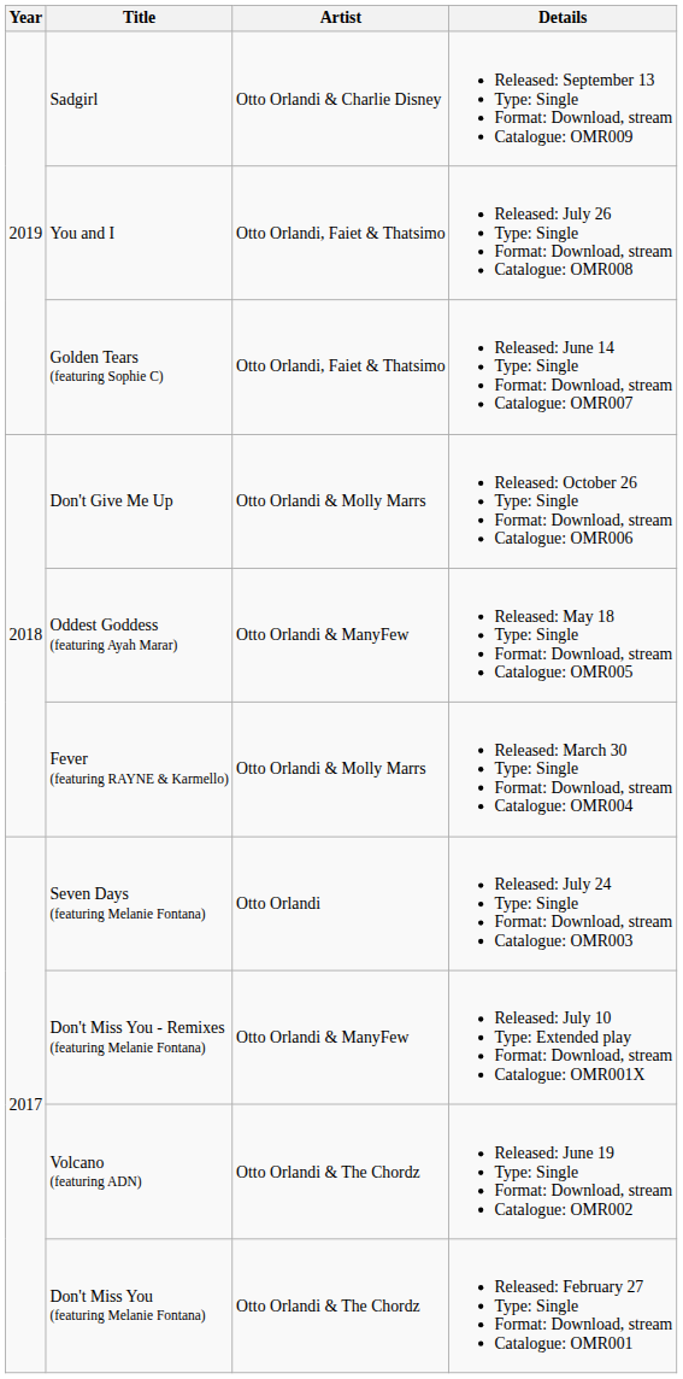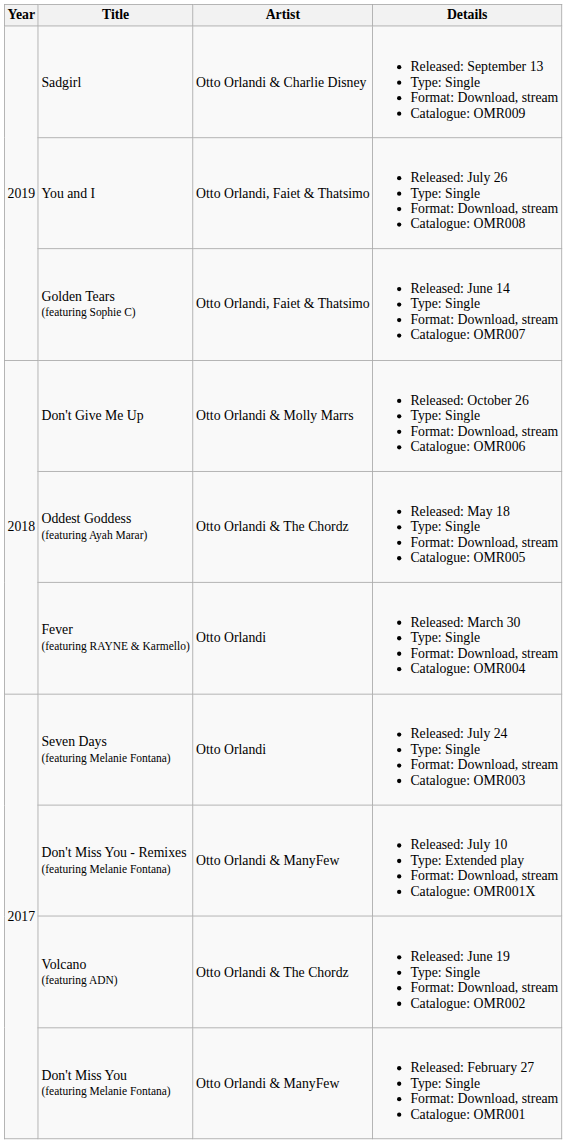 <table class="wikitable">
 <tr>
 <th>Year</th>
 <th>Title</th>
 <th>Artist</th>
 <th>Details</th>
 </tr>
 <tr>
 <td rowspan="3">2019</td>
 <td>Sadgirl</td>
 <td>Otto Orlandi & Charlie Disney</td>
 <td><br><ul><li>Released: September 13</li><li>Type: Single</li><li>Format: Download, stream</li><li>Catalogue: OMR009</li></ul></td>
 </tr>
 <tr>
 <td>You and I</td>
 <td>Otto Orlandi, Faiet & Thatsimo</td>
 <td><br><ul><li>Released: July 26</li><li>Type: Single</li><li>Format: Download, stream</li><li>Catalogue: OMR008</li></ul></td>
 </tr>
 <tr>
 <td>Golden Tears<br><small>(featuring Sophie C)</small></td>
 <td>Otto Orlandi, Faiet & Thatsimo</td>
 <td><br><ul><li>Released: June 14</li><li>Type: Single</li><li>Format: Download, stream</li><li>Catalogue: OMR007</li></ul></td>
 </tr>
 <tr>
 <td rowspan="3">2018</td>
 <td>Don't Give Me Up</td>
 <td>Otto Orlandi & Molly Marrs</td>
 <td><br><ul><li>Released: October 26</li><li>Type: Single</li><li>Format: Download, stream</li><li>Catalogue: OMR006</li></ul></td>
 </tr>
 <tr>
 <td>Oddest Goddess<br><small>(featuring Ayah Marar)</small></td>
-<td>Otto Orlandi & ManyFew</td>
+<td>Otto Orlandi & The Chordz</td>
 <td><br><ul><li>Released: May 18</li><li>Type: Single</li><li>Format: Download, stream</li><li>Catalogue: OMR005</li></ul></td>
 </tr>
 <tr>
 <td>Fever<br><small>(featuring RAYNE & Karmello)</small></td>
-<td>Otto Orlandi & Molly Marrs</td>
+<td>Otto Orlandi</td>
 <td><br><ul><li>Released: March 30</li><li>Type: Single</li><li>Format: Download, stream</li><li>Catalogue: OMR004</li></ul></td>
 </tr>
 <tr>
 <td rowspan="4">2017</td>
 <td>Seven Days<br><small>(featuring Melanie Fontana)</small></td>
 <td>Otto Orlandi</td>
 <td><br><ul><li>Released: July 24</li><li>Type: Single</li><li>Format: Download, stream</li><li>Catalogue: OMR003</li></ul></td>
 </tr>
 <tr>
 <td>Don't Miss You - Remixes<br><small>(featuring Melanie Fontana)</small></td>
 <td>Otto Orlandi & ManyFew</td>
 <td><br><ul><li>Released: July 10</li><li>Type: Extended play</li><li>Format: Download, stream</li><li>Catalogue: OMR001X</li></ul></td>
 </tr>
 <tr>
 <td>Volcano<br><small>(featuring ADN)</small></td>
 <td>Otto Orlandi & The Chordz</td>
 <td><br><ul><li>Released: June 19</li><li>Type: Single</li><li>Format: Download, stream</li><li>Catalogue: OMR002</li></ul></td>
 </tr>
 <tr>
 <td>Don't Miss You<br><small>(featuring Melanie Fontana)</small></td>
-<td>Otto Orlandi & The Chordz</td>
+<td>Otto Orlandi & ManyFew</td>
 <td><br><ul><li>Released: February 27</li><li>Type: Single</li><li>Format: Download, stream</li><li>Catalogue: OMR001</li></ul></td>
 </tr>
 </table>
